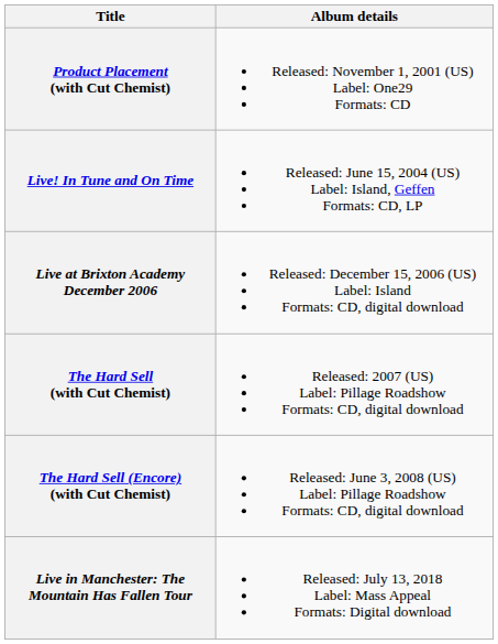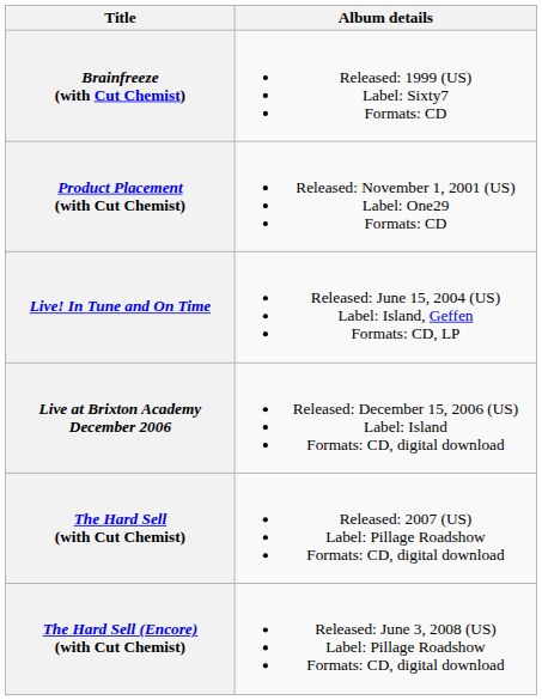 <table class="wikitable plainrowheaders" style="text-align:center;">
 <tr>
 <th scope="col" style="width:14em;">Title</th>
 <th scope="col" style="width:18.5em;">Album details</th>
+</tr>
+<tr>
+<th scope="row"><em>Brainfreeze</em><br><span>(with <a href='#'>Cut Chemist</a>)</span></th>
+<td><br><ul><li>Released: 1999 <span>(US)</span></li><li>Label: Sixty7</li><li>Formats: CD</li></ul></td>
 </tr>
 <tr>
 <th scope="row"><em><a href='#'>Product Placement</a></em><br><span>(with Cut Chemist)</span></th>
 <td><br><ul><li>Released: November 1, 2001 <span>(US)</span></li><li>Label: One29</li><li>Formats: CD</li></ul></td>
 </tr>
 <tr>
 <th scope="row"><em><a href='#'>Live! In Tune and On Time</a></em></th>
 <td><br><ul><li>Released: June 15, 2004 <span>(US)</span></li><li>Label: Island, <a href='#'>Geffen</a></li><li>Formats: CD, LP</li></ul></td>
 </tr>
 <tr>
 <th scope="row"><em>Live at Brixton Academy December 2006</em></th>
 <td><br><ul><li>Released: December 15, 2006 <span>(US)</span></li><li>Label: Island</li><li>Formats: CD, digital download</li></ul></td>
 </tr>
 <tr>
 <th scope="row"><em><a href='#'>The Hard Sell</a></em><br><span>(with Cut Chemist)</span></th>
 <td><br><ul><li>Released: 2007 <span>(US)</span></li><li>Label: Pillage Roadshow</li><li>Formats: CD, digital download</li></ul></td>
 </tr>
 <tr>
 <th scope="row"><em><a href='#'>The Hard Sell (Encore)</a></em><br><span>(with Cut Chemist)</span></th>
 <td><br><ul><li>Released: June 3, 2008 <span>(US)</span></li><li>Label: Pillage Roadshow</li><li>Formats: CD, digital download</li></ul></td>
 </tr>
-<tr>
-<th scope="row"><em>Live in Manchester: The Mountain Has Fallen Tour</em></th>
-<td><br><ul><li>Released: July 13, 2018</li><li>Label: Mass Appeal</li><li>Formats: Digital download</li></ul></td>
-</tr>
 </table>
